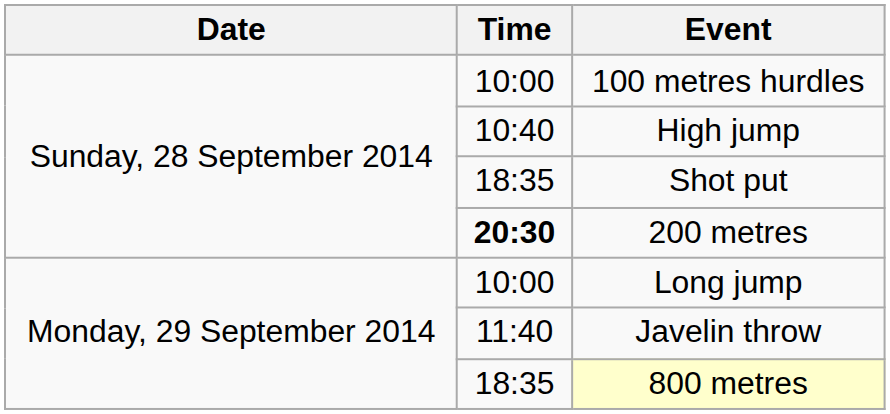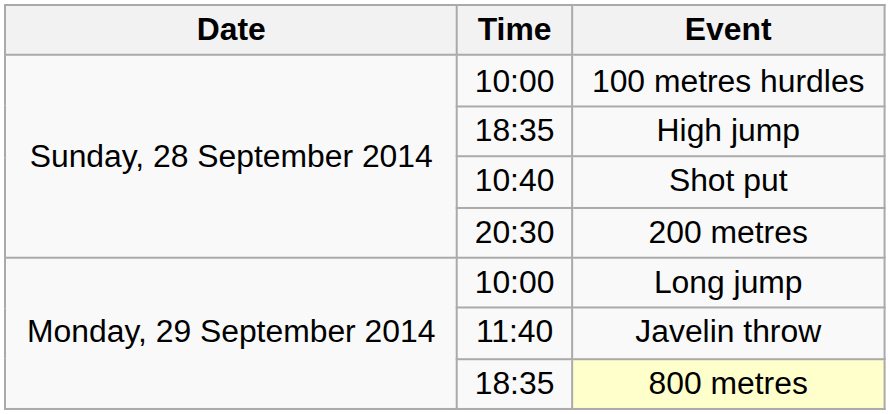 <table class = "wikitable" style="text-align:center;">
 <tr>
 <th width=220>Date</th>
 <th width=50>Time</th>
 <th width=150>Event</th>
 </tr>
 <tr>
 <td rowspan=4>Sunday, 28 September 2014</td>
 <td>10:00</td>
 <td>100 metres hurdles</td>
 </tr>
 <tr>
-<td>10:40</td>
+<td>18:35</td>
 <td>High jump</td>
 </tr>
 <tr>
-<td>18:35</td>
+<td>10:40</td>
 <td>Shot put</td>
 </tr>
 <tr>
-<td><strong>20:30</strong></td>
+<td>20:30</td>
 <td>200 metres</td>
 </tr>
 <tr>
 <td rowspan=3>Monday, 29 September 2014</td>
 <td>10:00</td>
 <td>Long jump</td>
 </tr>
 <tr>
 <td>11:40</td>
 <td>Javelin throw</td>
 </tr>
 <tr>
 <td>18:35</td>
 <td bgcolor=ffffcc>800 metres</td>
 </tr>
 </table>
